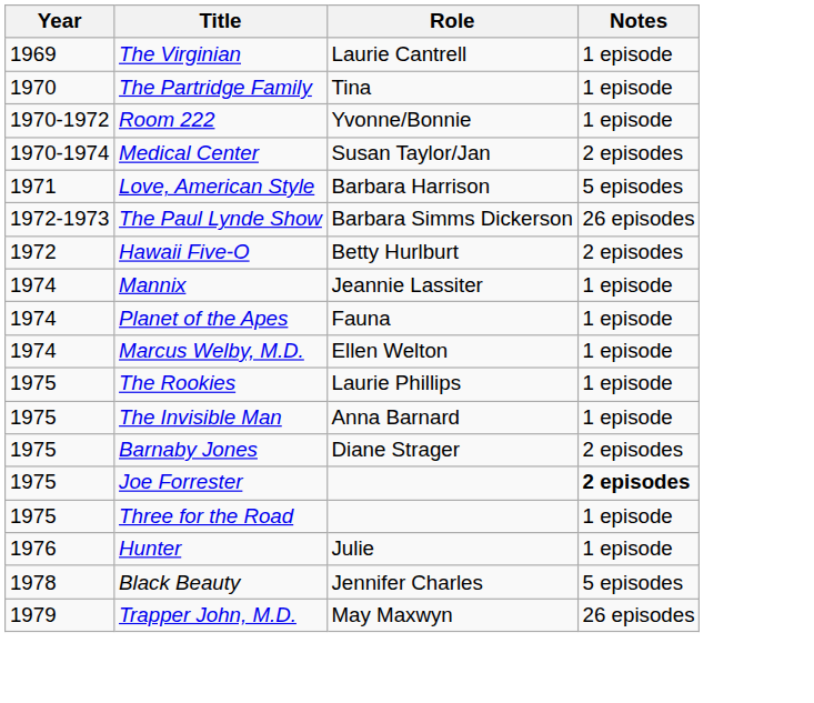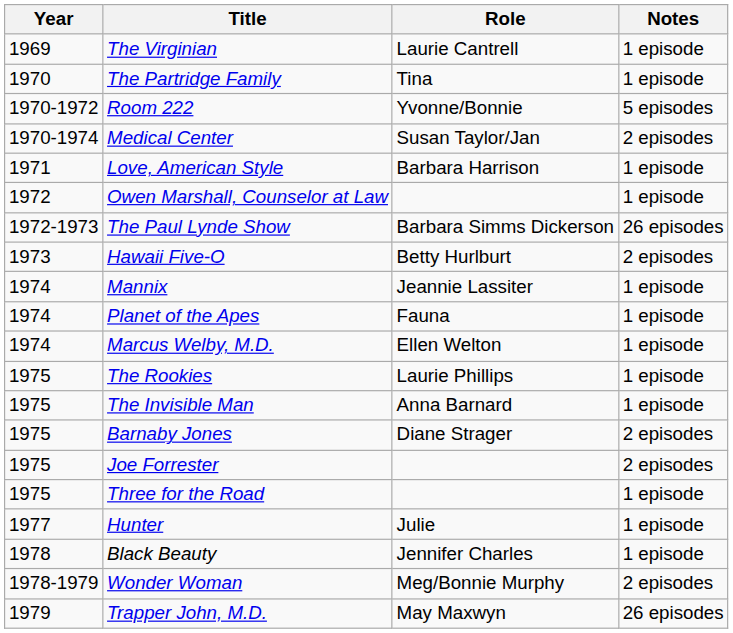 <table class="wikitable">
 <tr>
 <th>Year</th>
 <th>Title</th>
 <th>Role</th>
 <th>Notes</th>
 </tr>
 <tr>
 <td>1969</td>
 <td><em><a href='#'>The Virginian</a></em></td>
 <td>Laurie Cantrell</td>
 <td>1 episode</td>
 </tr>
 <tr>
 <td>1970</td>
 <td><em><a href='#'>The Partridge Family</a></em></td>
 <td>Tina</td>
 <td>1 episode</td>
 </tr>
 <tr>
 <td>1970-1972</td>
 <td><em><a href='#'>Room 222</a></em></td>
 <td>Yvonne/Bonnie</td>
-<td>1 episode</td>
+<td>5 episodes</td>
 </tr>
 <tr>
 <td>1970-1974</td>
 <td><em><a href='#'>Medical Center</a></em></td>
 <td>Susan Taylor/Jan</td>
 <td>2 episodes</td>
 </tr>
 <tr>
 <td>1971</td>
 <td><em><a href='#'>Love, American Style</a></em></td>
 <td>Barbara Harrison</td>
-<td>5 episodes</td>
+<td>1 episode</td>
+</tr>
+<tr>
+<td>1972</td>
+<td><em><a href='#'>Owen Marshall, Counselor at Law</a></em></td>
+<td></td>
+<td>1 episode</td>
 </tr>
 <tr>
 <td>1972-1973</td>
 <td><em><a href='#'>The Paul Lynde Show</a></em></td>
 <td>Barbara Simms Dickerson</td>
 <td>26 episodes</td>
 </tr>
 <tr>
-<td>1972</td>
+<td>1973</td>
 <td><em><a href='#'>Hawaii Five-O</a></em></td>
 <td>Betty Hurlburt</td>
 <td>2 episodes</td>
 </tr>
 <tr>
 <td>1974</td>
 <td><em><a href='#'>Mannix</a></em></td>
 <td>Jeannie Lassiter</td>
 <td>1 episode</td>
 </tr>
 <tr>
 <td>1974</td>
 <td><em><a href='#'>Planet of the Apes</a></em></td>
 <td>Fauna</td>
 <td>1 episode</td>
 </tr>
 <tr>
 <td>1974</td>
 <td><em><a href='#'>Marcus Welby, M.D.</a></em></td>
 <td>Ellen Welton</td>
 <td>1 episode</td>
 </tr>
 <tr>
 <td>1975</td>
 <td><em><a href='#'>The Rookies</a></em></td>
 <td>Laurie Phillips</td>
 <td>1 episode</td>
 </tr>
 <tr>
 <td>1975</td>
 <td><em><a href='#'>The Invisible Man</a></em></td>
 <td>Anna Barnard</td>
 <td>1 episode</td>
 </tr>
 <tr>
 <td>1975</td>
 <td><em><a href='#'>Barnaby Jones</a></em></td>
 <td>Diane Strager</td>
 <td>2 episodes</td>
 </tr>
 <tr>
 <td>1975</td>
 <td><em><a href='#'>Joe Forrester</a></em></td>
 <td></td>
-<td><strong>2 episodes</strong></td>
+<td>2 episodes</td>
 </tr>
 <tr>
 <td>1975</td>
 <td><em><a href='#'>Three for the Road</a></em></td>
 <td></td>
 <td>1 episode</td>
 </tr>
 <tr>
-<td>1976</td>
+<td>1977</td>
 <td><em><a href='#'>Hunter</a></em></td>
 <td>Julie</td>
 <td>1 episode</td>
 </tr>
 <tr>
 <td>1978</td>
 <td><em>Black Beauty</em></td>
 <td>Jennifer Charles</td>
-<td>5 episodes</td>
+<td>1 episode</td>
+</tr>
+<tr>
+<td>1978-1979</td>
+<td><em><a href='#'>Wonder Woman</a></em></td>
+<td>Meg/Bonnie Murphy</td>
+<td>2 episodes</td>
 </tr>
 <tr>
 <td>1979</td>
 <td><em><a href='#'>Trapper John, M.D.</a></em></td>
 <td>May Maxwyn</td>
 <td>26 episodes</td>
 </tr>
 </table>
